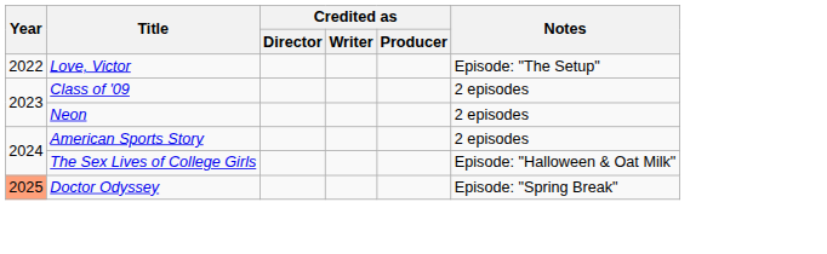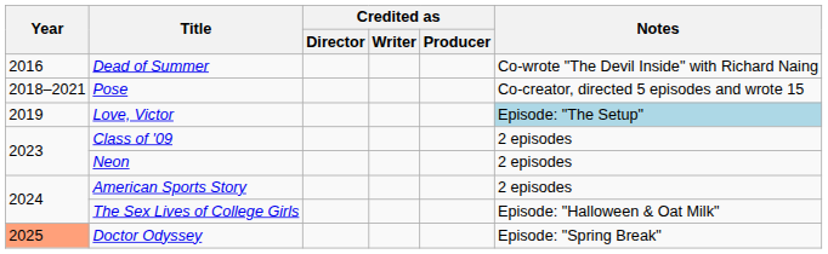 <table class="wikitable">
 <tr>
 <th rowspan="2">Year</th>
 <th rowspan="2">Title</th>
 <th colspan="3">Credited as</th>
 <th rowspan="2">Notes</th>
 </tr>
 <tr>
 <th>Director</th>
 <th>Writer</th>
 <th>Producer</th>
 </tr>
 <tr>
-<td>2022</td>
+<td>2016</td>
+<td><em><a href='#'>Dead of Summer</a></em></td>
+<td></td>
+<td></td>
+<td></td>
+<td>Co-wrote "The Devil Inside" with Richard Naing</td>
+</tr>
+<tr>
+<td>2018–2021</td>
+<td><em><a href='#'>Pose</a></em></td>
+<td></td>
+<td></td>
+<td></td>
+<td>Co-creator, directed 5 episodes and wrote 15</td>
+</tr>
+<tr>
+<td>2019</td>
 <td><em><a href='#'>Love, Victor</a></em></td>
 <td></td>
 <td></td>
 <td></td>
-<td>Episode: "The Setup"</td>
+<td style="background: lightblue;">Episode: "The Setup"</td>
 </tr>
 <tr>
 <td rowspan="2">2023</td>
 <td><em><a href='#'>Class of '09</a></em></td>
 <td></td>
 <td></td>
 <td></td>
 <td>2 episodes</td>
 </tr>
 <tr>
 <td><em><a href='#'>Neon</a></em></td>
 <td></td>
 <td></td>
 <td></td>
 <td>2 episodes</td>
 </tr>
 <tr>
 <td rowspan="2">2024</td>
 <td><em><a href='#'>American Sports Story</a></em></td>
 <td></td>
 <td></td>
 <td></td>
 <td>2 episodes</td>
 </tr>
 <tr>
 <td><em><a href='#'>The Sex Lives of College Girls</a></em></td>
 <td></td>
 <td></td>
 <td></td>
 <td>Episode: "Halloween & Oat Milk"</td>
 </tr>
 <tr>
 <td style="background: lightsalmon;">2025</td>
 <td><em><a href='#'>Doctor Odyssey</a></em></td>
 <td></td>
 <td></td>
 <td></td>
 <td>Episode: "Spring Break"</td>
 </tr>
 </table>
